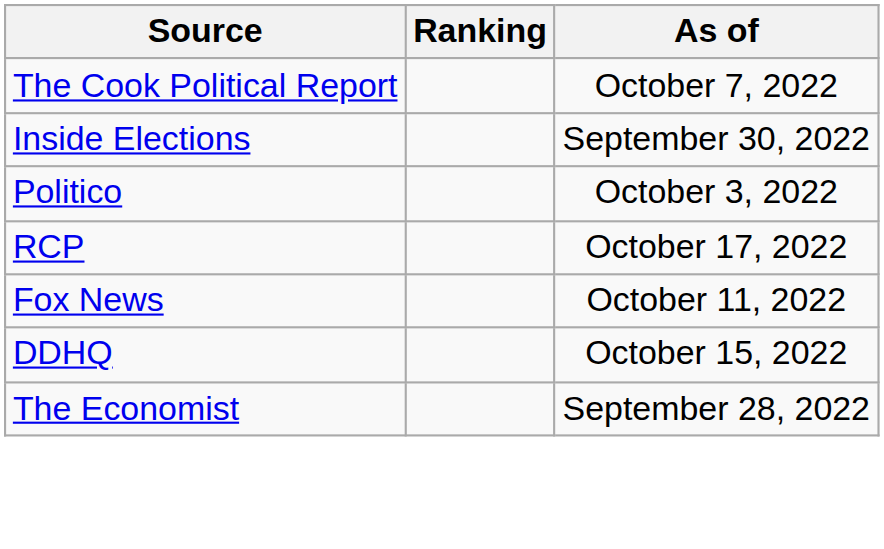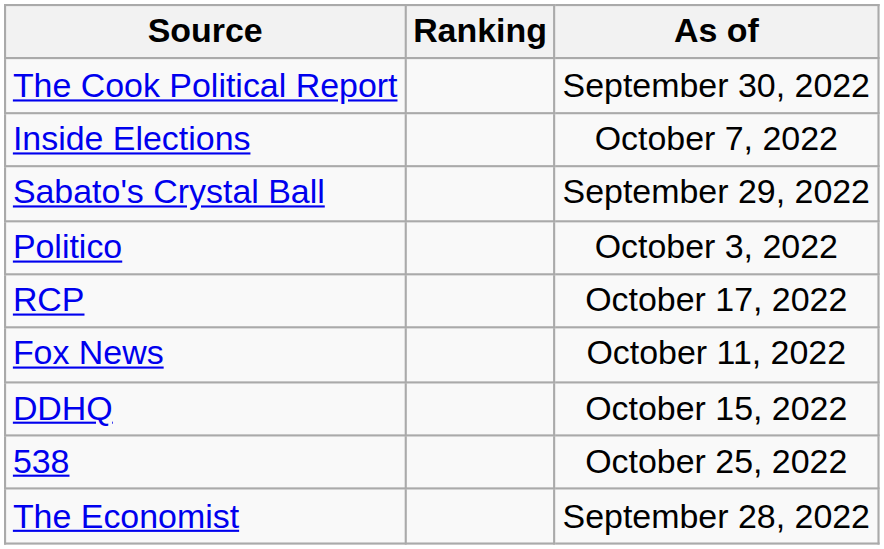 <table class="wikitable" style="text-align:center">
 <tr>
 <th>Source</th>
 <th>Ranking</th>
 <th>As of</th>
 </tr>
 <tr>
 <td align=left><a href='#'>The Cook Political Report</a></td>
 <td></td>
-<td>October 7, 2022</td>
+<td>September 30, 2022</td>
 </tr>
 <tr>
 <td align=left><a href='#'>Inside Elections</a></td>
 <td></td>
-<td>September 30, 2022</td>
+<td>October 7, 2022</td>
+</tr>
+<tr>
+<td align=left><a href='#'>Sabato's Crystal Ball</a></td>
+<td></td>
+<td>September 29, 2022</td>
 </tr>
 <tr>
 <td align="left"><a href='#'>Politico</a></td>
 <td></td>
 <td>October 3, 2022</td>
 </tr>
 <tr>
 <td align="left"><a href='#'>RCP</a></td>
 <td></td>
 <td>October 17, 2022</td>
 </tr>
 <tr>
 <td align=left><a href='#'>Fox News</a></td>
 <td></td>
 <td>October 11, 2022</td>
 </tr>
 <tr>
 <td align="left"><a href='#'>DDHQ</a></td>
 <td></td>
 <td>October 15, 2022</td>
 </tr>
 <tr>
+<td align="left"><a href='#'>538</a></td>
+<td></td>
+<td>October 25, 2022</td>
+</tr>
+<tr>
 <td align="left"><a href='#'>The Economist</a></td>
 <td></td>
 <td>September 28, 2022</td>
 </tr>
 </table>
